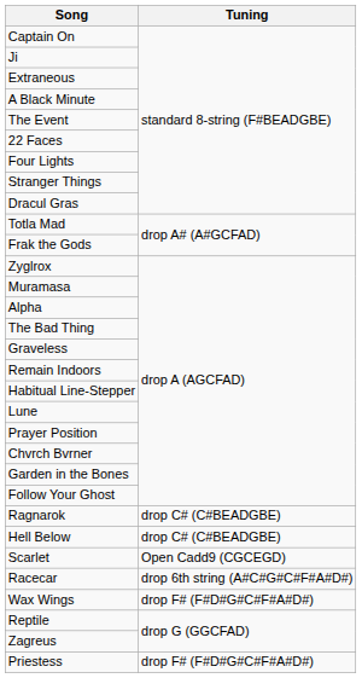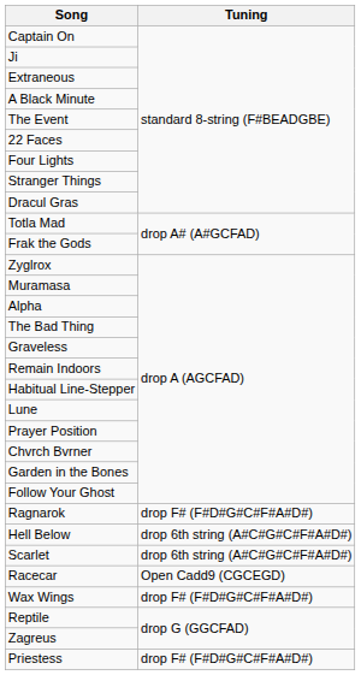 <table class="wikitable">
 <tr>
 <th>Song</th>
 <th>Tuning</th>
 </tr>
 <tr>
 <td>Captain On</td>
 <td rowspan=9>standard 8-string (F#BEADGBE)</td>
 </tr>
 <tr>
 <td>Ji</td>
 </tr>
 <tr>
 <td>Extraneous</td>
 </tr>
 <tr>
 <td>A Black Minute</td>
 </tr>
 <tr>
 <td>The Event</td>
 </tr>
 <tr>
 <td>22 Faces</td>
 </tr>
 <tr>
 <td>Four Lights</td>
 </tr>
 <tr>
 <td>Stranger Things</td>
 </tr>
 <tr>
 <td>Dracul Gras</td>
 </tr>
 <tr>
 <td>Totla Mad</td>
 <td rowspan=2>drop A# (A#GCFAD)</td>
 </tr>
 <tr>
 <td>Frak the Gods</td>
 </tr>
 <tr>
 <td>Zyglrox</td>
 <td rowspan=12>drop A (AGCFAD)</td>
 </tr>
 <tr>
 <td>Muramasa</td>
 </tr>
 <tr>
 <td>Alpha</td>
 </tr>
 <tr>
 <td>The Bad Thing</td>
 </tr>
 <tr>
 <td>Graveless</td>
 </tr>
 <tr>
 <td>Remain Indoors</td>
 </tr>
 <tr>
 <td>Habitual Line-Stepper</td>
 </tr>
 <tr>
 <td>Lune</td>
 </tr>
 <tr>
 <td>Prayer Position</td>
 </tr>
 <tr>
 <td>Chvrch Bvrner</td>
 </tr>
 <tr>
 <td>Garden in the Bones</td>
 </tr>
 <tr>
 <td>Follow Your Ghost</td>
 </tr>
 <tr>
 <td>Ragnarok</td>
-<td>drop C# (C#BEADGBE)</td>
+<td>drop F# (F#D#G#C#F#A#D#)</td>
 </tr>
 <tr>
 <td>Hell Below</td>
-<td>drop C# (C#BEADGBE)</td>
+<td>drop 6th string (A#C#G#C#F#A#D#)</td>
 </tr>
 <tr>
 <td>Scarlet</td>
-<td>Open Cadd9 (CGCEGD)</td>
+<td>drop 6th string (A#C#G#C#F#A#D#)</td>
 </tr>
 <tr>
 <td>Racecar</td>
-<td>drop 6th string (A#C#G#C#F#A#D#)</td>
+<td>Open Cadd9 (CGCEGD)</td>
 </tr>
 <tr>
 <td>Wax Wings</td>
 <td>drop F# (F#D#G#C#F#A#D#)</td>
 </tr>
 <tr>
 <td>Reptile</td>
 <td rowspan=2>drop G (GGCFAD)</td>
 </tr>
 <tr>
 <td>Zagreus</td>
 </tr>
 <tr>
 <td>Priestess</td>
 <td>drop F# (F#D#G#C#F#A#D#)</td>
 </tr>
 </table>
